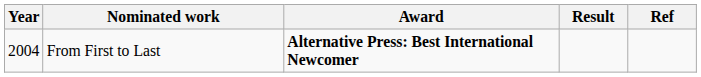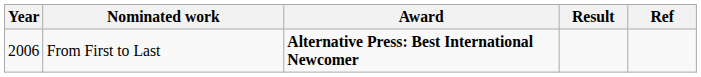 <table class="wikitable" style="width:80%;">
 <tr>
 <th style="width:5%;">Year</th>
 <th style="width:35%;">Nominated work</th>
 <th style="width:40%;">Award</th>
 <th style="width:10%;">Result</th>
 <th style="width:10%;">Ref</th>
 </tr>
 <tr>
-<td>2004</td>
+<td>2006</td>
 <td>From First to Last</td>
 <td><strong>Alternative Press: Best International Newcomer</strong></td>
 <td></td>
 <td></td>
 </tr>
 </table>
